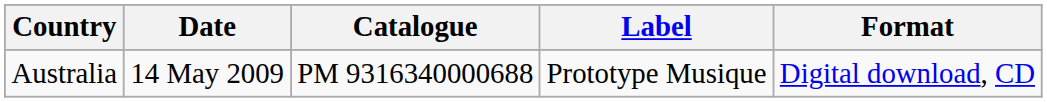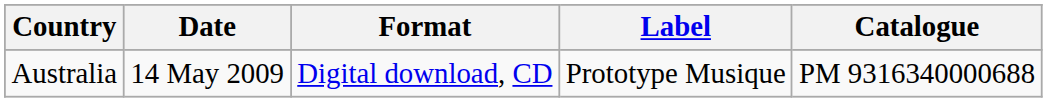 <table class="wikitable plainrowheaders">
 <tr>
 <th scope="col">Country</th>
 <th scope="col">Date</th>
+<th scope="col">Format</th>
+<th scope="col"><a href='#'>Label</a></th>
 <th scope="col">Catalogue</th>
-<th scope="col"><a href='#'>Label</a></th>
-<th scope="col">Format</th>
 </tr>
 <tr>
 <td>Australia</td>
 <td>14 May 2009</td>
+<td><a href='#'>Digital download</a>, <a href='#'>CD</a></td>
+<td>Prototype Musique</td>
 <td>PM 9316340000688</td>
-<td>Prototype Musique</td>
-<td><a href='#'>Digital download</a>, <a href='#'>CD</a></td>
 </tr>
 </table>
